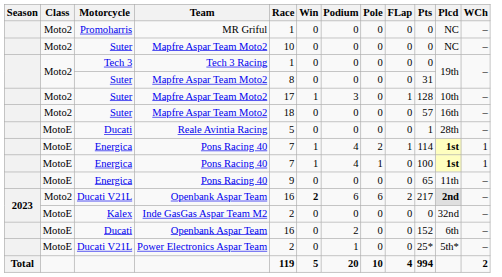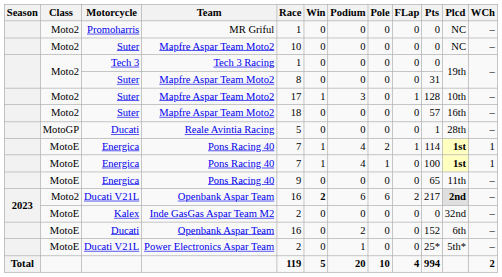 <table class="wikitable" style=text-align:right>
 <tr>
 <th>Season</th>
 <th>Class</th>
 <th>Motorcycle</th>
 <th>Team</th>
 <th>Race</th>
 <th>Win</th>
 <th>Podium</th>
 <th>Pole</th>
 <th>FLap</th>
 <th>Pts</th>
 <th>Plcd</th>
 <th>WCh</th>
 </tr>
 <tr>
 <th></th>
 <td>Moto2</td>
 <td><a href='#'>Promoharris</a></td>
 <td>MR Griful</td>
 <td>1</td>
 <td>0</td>
 <td>0</td>
 <td>0</td>
 <td>0</td>
 <td>0</td>
 <td>NC</td>
 <td>–</td>
 </tr>
 <tr>
 <th></th>
 <td>Moto2</td>
 <td><a href='#'>Suter</a></td>
 <td><a href='#'>Mapfre Aspar Team Moto2</a></td>
 <td>10</td>
 <td>0</td>
 <td>0</td>
 <td>0</td>
 <td>0</td>
 <td>0</td>
 <td>NC</td>
 <td>–</td>
 </tr>
 <tr>
 <th rowspan=2></th>
 <td rowspan=2>Moto2</td>
 <td><a href='#'>Tech 3</a></td>
 <td><a href='#'>Tech 3 Racing</a></td>
 <td>1</td>
 <td>0</td>
 <td>0</td>
 <td>0</td>
 <td>0</td>
 <td>0</td>
 <td rowspan=2>19th</td>
 <td rowspan=2>–</td>
 </tr>
 <tr>
 <td><a href='#'>Suter</a></td>
 <td><a href='#'>Mapfre Aspar Team Moto2</a></td>
 <td>8</td>
 <td>0</td>
 <td>0</td>
 <td>0</td>
 <td>0</td>
 <td>31</td>
 </tr>
 <tr>
 <th></th>
 <td>Moto2</td>
 <td><a href='#'>Suter</a></td>
 <td><a href='#'>Mapfre Aspar Team Moto2</a></td>
 <td>17</td>
 <td>1</td>
 <td>3</td>
 <td>0</td>
 <td>1</td>
 <td>128</td>
 <td>10th</td>
 <td>–</td>
 </tr>
 <tr>
 <th></th>
 <td>Moto2</td>
 <td><a href='#'>Suter</a></td>
 <td><a href='#'>Mapfre Aspar Team Moto2</a></td>
 <td>18</td>
 <td>0</td>
 <td>0</td>
 <td>0</td>
 <td>0</td>
 <td>57</td>
 <td>16th</td>
 <td>–</td>
 </tr>
 <tr>
 <th></th>
-<td>MotoE</td>
+<td>MotoGP</td>
 <td><a href='#'>Ducati</a></td>
 <td><a href='#'>Reale Avintia Racing</a></td>
 <td>5</td>
 <td>0</td>
 <td>0</td>
 <td>0</td>
 <td>0</td>
 <td>1</td>
 <td>28th</td>
 <td>–</td>
 </tr>
 <tr>
 <th></th>
 <td>MotoE</td>
 <td><a href='#'>Energica</a></td>
 <td><a href='#'>Pons Racing 40</a></td>
 <td>7</td>
 <td>1</td>
 <td>4</td>
 <td>2</td>
 <td>1</td>
 <td>114</td>
 <td style="background:#ffffbf;"><strong>1st</strong></td>
 <td>1</td>
 </tr>
 <tr>
 <th></th>
 <td>MotoE</td>
 <td><a href='#'>Energica</a></td>
 <td><a href='#'>Pons Racing 40</a></td>
 <td>7</td>
 <td>1</td>
 <td>4</td>
 <td>1</td>
 <td>0</td>
 <td>100</td>
 <td style="background:#ffffbf;"><strong>1st</strong></td>
 <td>1</td>
 </tr>
 <tr>
 <th></th>
 <td>MotoE</td>
 <td><a href='#'>Energica</a></td>
 <td><a href='#'>Pons Racing 40</a></td>
 <td>9</td>
 <td>0</td>
 <td>0</td>
 <td>0</td>
 <td>0</td>
 <td>65</td>
 <td>11th</td>
 <td>–</td>
 </tr>
 <tr>
 <th rowspan=2>2023</th>
 <td>Moto2</td>
 <td><a href='#'>Ducati V21L</a></td>
 <td><a href='#'>Openbank Aspar Team</a></td>
 <td>16</td>
 <td><strong>2</strong></td>
 <td>6</td>
 <td>6</td>
 <td>2</td>
 <td>217</td>
 <td style="background:#dfdfdf;"><strong>2nd</strong></td>
 <td>–</td>
 </tr>
 <tr>
 <td>MotoE</td>
 <td><a href='#'>Kalex</a></td>
 <td><a href='#'>Inde GasGas Aspar Team M2</a></td>
 <td>2</td>
 <td>0</td>
 <td>0</td>
 <td>0</td>
 <td>0</td>
 <td>0</td>
 <td>32nd</td>
 <td>–</td>
 </tr>
 <tr>
 <th></th>
 <td>MotoE</td>
 <td><a href='#'>Ducati</a></td>
 <td><a href='#'>Openbank Aspar Team</a></td>
 <td>16</td>
 <td>0</td>
 <td>2</td>
 <td>0</td>
 <td>0</td>
 <td>152</td>
 <td>6th</td>
 <td>–</td>
 </tr>
 <tr>
 <th></th>
 <td>MotoE</td>
 <td><a href='#'>Ducati V21L</a></td>
 <td><a href='#'>Power Electronics Aspar Team</a></td>
 <td>2</td>
 <td>0</td>
 <td>1</td>
 <td>0</td>
 <td>0</td>
 <td>25*</td>
 <td>5th*</td>
 <td>–</td>
 </tr>
 <tr>
 <th>Total</th>
 <td></td>
 <td></td>
 <td></td>
 <td><strong>119</strong></td>
 <td><strong>5</strong></td>
 <td><strong>20</strong></td>
 <td><strong>10</strong></td>
 <td><strong>4</strong></td>
 <td><strong>994</strong></td>
 <td></td>
 <td><strong>2</strong></td>
 </tr>
 </table>
